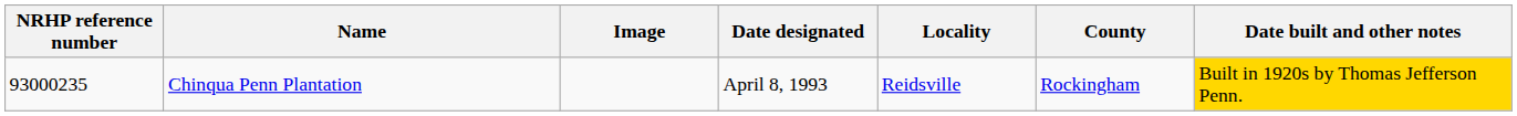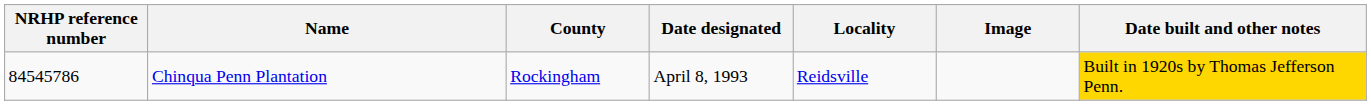 <table class="wikitable sortable" style="width:98%">
 <tr>
 <th style="width:10%;"><strong>NRHP reference number</strong></th>
 <th style="width:25%;"><strong>Name</strong></th>
-<th style="width:10%;" class="unsortable"><strong>Image</strong></th>
+<th style="width:10%;"><strong>County</strong></th>
 <th style="width:10%;"><strong>Date designated</strong></th>
 <th style="width:10%;"><strong>Locality</strong></th>
-<th style="width:10%;"><strong>County</strong></th>
+<th style="width:10%;" class="unsortable"><strong>Image</strong></th>
 <th style="width:20%;"><strong>Date built and other notes</strong></th>
 </tr>
 <tr>
-<td>93000235</td>
+<td>84545786</td>
 <td><a href='#'>Chinqua Penn Plantation</a></td>
-<td></td>
+<td><a href='#'>Rockingham</a></td>
 <td>April 8, 1993</td>
 <td><a href='#'>Reidsville</a><br><small></small></td>
-<td><a href='#'>Rockingham</a></td>
+<td></td>
 <td style="background: gold;">Built in 1920s by Thomas Jefferson Penn.</td>
 </tr>
 </table>
